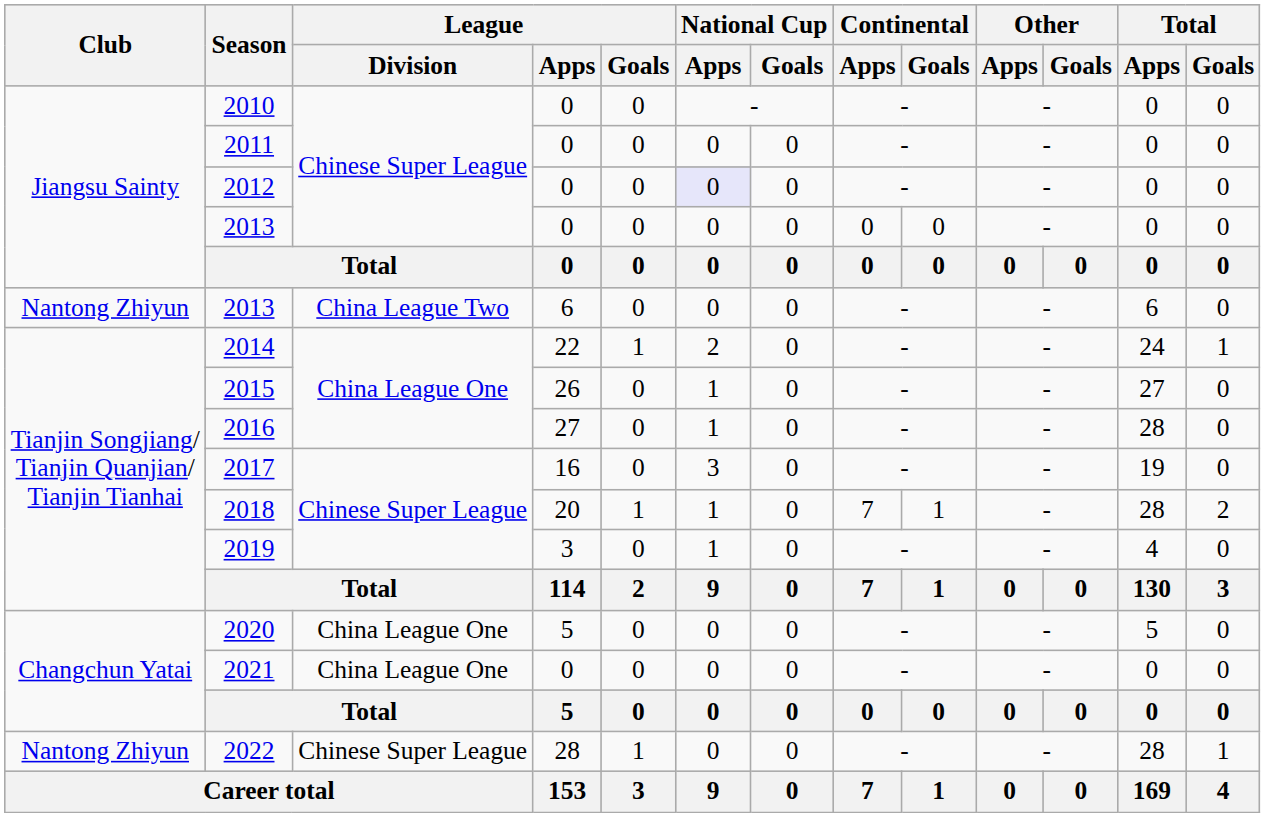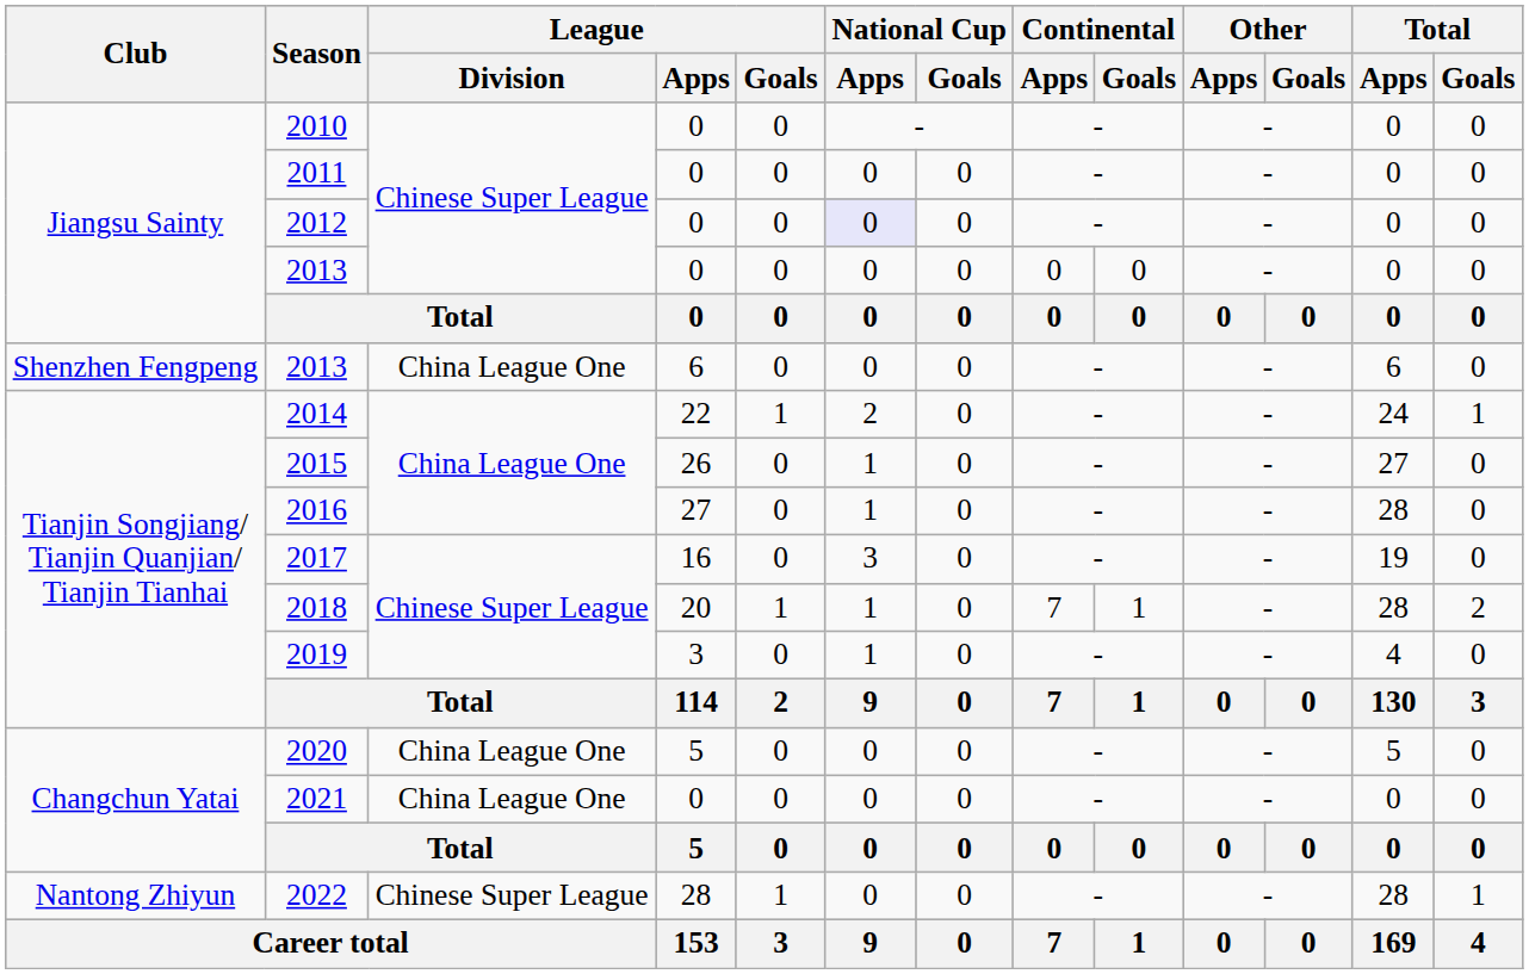 <table class="wikitable" style="text-align: center">
 <tr>
 <th rowspan="2">Club</th>
 <th rowspan="2">Season</th>
 <th colspan="3">League</th>
 <th colspan="2">National Cup</th>
 <th colspan="2">Continental</th>
 <th colspan="2">Other</th>
 <th colspan="2">Total</th>
 </tr>
 <tr>
 <th>Division</th>
 <th>Apps</th>
 <th>Goals</th>
 <th>Apps</th>
 <th>Goals</th>
 <th>Apps</th>
 <th>Goals</th>
 <th>Apps</th>
 <th>Goals</th>
 <th>Apps</th>
 <th>Goals</th>
 </tr>
 <tr>
 <td rowspan=5><a href='#'>Jiangsu Sainty</a></td>
 <td><a href='#'>2010</a></td>
 <td rowspan="4"><a href='#'>Chinese Super League</a></td>
 <td>0</td>
 <td>0</td>
 <td colspan="2">-</td>
 <td colspan="2">-</td>
 <td colspan="2">-</td>
 <td>0</td>
 <td>0</td>
 </tr>
 <tr>
 <td><a href='#'>2011</a></td>
 <td>0</td>
 <td>0</td>
 <td>0</td>
 <td>0</td>
 <td colspan="2">-</td>
 <td colspan="2">-</td>
 <td>0</td>
 <td>0</td>
 </tr>
 <tr>
 <td><a href='#'>2012</a></td>
 <td>0</td>
 <td>0</td>
 <td style="background: lavender;">0</td>
 <td>0</td>
 <td colspan="2">-</td>
 <td colspan="2">-</td>
 <td>0</td>
 <td>0</td>
 </tr>
 <tr>
 <td><a href='#'>2013</a></td>
 <td>0</td>
 <td>0</td>
 <td>0</td>
 <td>0</td>
 <td>0</td>
 <td>0</td>
 <td colspan="2">-</td>
 <td>0</td>
 <td>0</td>
 </tr>
 <tr>
 <th colspan=2>Total</th>
 <th>0</th>
 <th>0</th>
 <th>0</th>
 <th>0</th>
 <th>0</th>
 <th>0</th>
 <th>0</th>
 <th>0</th>
 <th>0</th>
 <th>0</th>
 </tr>
 <tr>
-<td><a href='#'>Nantong Zhiyun</a></td>
+<td><a href='#'>Shenzhen Fengpeng</a></td>
 <td><a href='#'>2013</a></td>
-<td><a href='#'>China League Two</a></td>
+<td>China League One</td>
 <td>6</td>
 <td>0</td>
 <td>0</td>
 <td>0</td>
 <td colspan="2">-</td>
 <td colspan="2">-</td>
 <td>6</td>
 <td>0</td>
 </tr>
 <tr>
 <td rowspan=7><a href='#'>Tianjin Songjiang</a>/<br><a href='#'>Tianjin Quanjian</a>/<br><a href='#'>Tianjin Tianhai</a></td>
 <td><a href='#'>2014</a></td>
 <td rowspan="3"><a href='#'>China League One</a></td>
 <td>22</td>
 <td>1</td>
 <td>2</td>
 <td>0</td>
 <td colspan="2">-</td>
 <td colspan="2">-</td>
 <td>24</td>
 <td>1</td>
 </tr>
 <tr>
 <td><a href='#'>2015</a></td>
 <td>26</td>
 <td>0</td>
 <td>1</td>
 <td>0</td>
 <td colspan="2">-</td>
 <td colspan="2">-</td>
 <td>27</td>
 <td>0</td>
 </tr>
 <tr>
 <td><a href='#'>2016</a></td>
 <td>27</td>
 <td>0</td>
 <td>1</td>
 <td>0</td>
 <td colspan="2">-</td>
 <td colspan="2">-</td>
 <td>28</td>
 <td>0</td>
 </tr>
 <tr>
 <td><a href='#'>2017</a></td>
 <td rowspan=3><a href='#'>Chinese Super League</a></td>
 <td>16</td>
 <td>0</td>
 <td>3</td>
 <td>0</td>
 <td colspan="2">-</td>
 <td colspan="2">-</td>
 <td>19</td>
 <td>0</td>
 </tr>
 <tr>
 <td><a href='#'>2018</a></td>
 <td>20</td>
 <td>1</td>
 <td>1</td>
 <td>0</td>
 <td>7</td>
 <td>1</td>
 <td colspan="2">-</td>
 <td>28</td>
 <td>2</td>
 </tr>
 <tr>
 <td><a href='#'>2019</a></td>
 <td>3</td>
 <td>0</td>
 <td>1</td>
 <td>0</td>
 <td colspan="2">-</td>
 <td colspan="2">-</td>
 <td>4</td>
 <td>0</td>
 </tr>
 <tr>
 <th colspan=2>Total</th>
 <th>114</th>
 <th>2</th>
 <th>9</th>
 <th>0</th>
 <th>7</th>
 <th>1</th>
 <th>0</th>
 <th>0</th>
 <th>130</th>
 <th>3</th>
 </tr>
 <tr>
 <td rowspan="3"><a href='#'>Changchun Yatai</a></td>
 <td><a href='#'>2020</a></td>
 <td>China League One</td>
 <td>5</td>
 <td>0</td>
 <td>0</td>
 <td>0</td>
 <td colspan="2">-</td>
 <td colspan="2">-</td>
 <td>5</td>
 <td>0</td>
 </tr>
 <tr>
 <td><a href='#'>2021</a></td>
 <td>China League One</td>
 <td>0</td>
 <td>0</td>
 <td>0</td>
 <td>0</td>
 <td colspan="2">-</td>
 <td colspan="2">-</td>
 <td>0</td>
 <td>0</td>
 </tr>
 <tr>
 <th colspan=2>Total</th>
 <th>5</th>
 <th>0</th>
 <th>0</th>
 <th>0</th>
 <th>0</th>
 <th>0</th>
 <th>0</th>
 <th>0</th>
 <th>0</th>
 <th>0</th>
 </tr>
 <tr>
 <td><a href='#'>Nantong Zhiyun</a></td>
 <td><a href='#'>2022</a></td>
 <td>Chinese Super League</td>
 <td>28</td>
 <td>1</td>
 <td>0</td>
 <td>0</td>
 <td colspan="2">-</td>
 <td colspan="2">-</td>
 <td>28</td>
 <td>1</td>
 </tr>
 <tr>
 <th colspan=3>Career total</th>
 <th>153</th>
 <th>3</th>
 <th>9</th>
 <th>0</th>
 <th>7</th>
 <th>1</th>
 <th>0</th>
 <th>0</th>
 <th>169</th>
 <th>4</th>
 </tr>
 </table>
